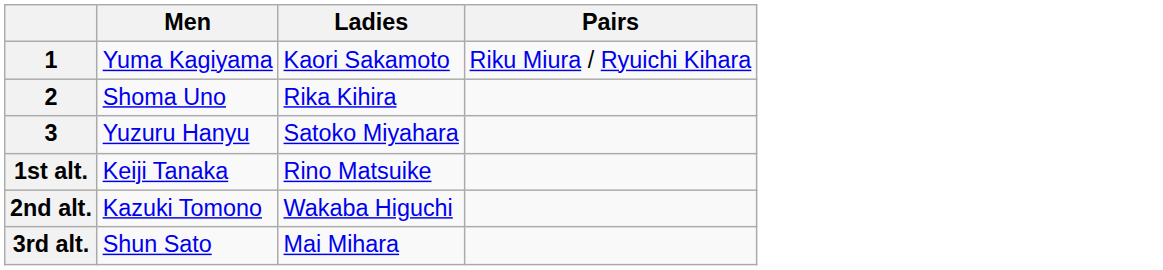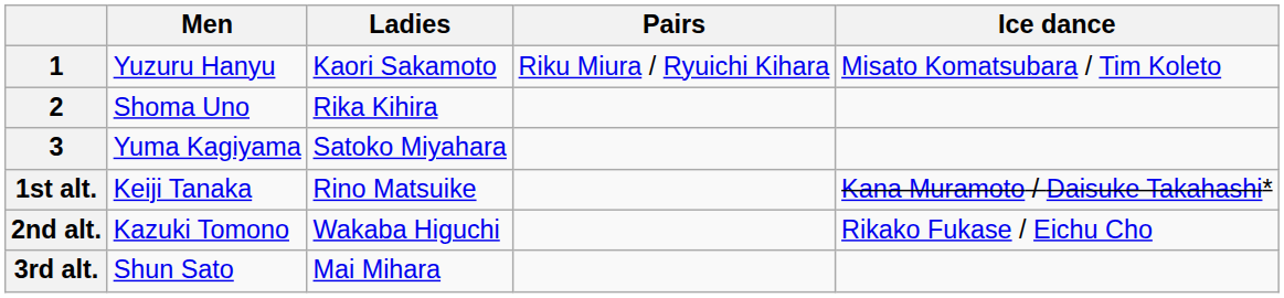 <table class="wikitable">
 <tr>
 <th></th>
 <th>Men</th>
 <th>Ladies</th>
 <th>Pairs</th>
+<th>Ice dance</th>
 </tr>
 <tr>
 <th>1</th>
-<td><a href='#'>Yuma Kagiyama</a></td>
+<td><a href='#'>Yuzuru Hanyu</a></td>
 <td><a href='#'>Kaori Sakamoto</a></td>
 <td><a href='#'>Riku Miura</a> / <a href='#'>Ryuichi Kihara</a></td>
+<td><a href='#'>Misato Komatsubara</a> / <a href='#'>Tim Koleto</a></td>
 </tr>
 <tr>
 <th>2</th>
 <td><a href='#'>Shoma Uno</a></td>
 <td><a href='#'>Rika Kihira</a></td>
 <td></td>
+<td></td>
 </tr>
 <tr>
 <th>3</th>
-<td><a href='#'>Yuzuru Hanyu</a></td>
+<td><a href='#'>Yuma Kagiyama</a></td>
 <td><a href='#'>Satoko Miyahara</a></td>
+<td></td>
 <td></td>
 </tr>
 <tr>
 <th>1st alt.</th>
 <td><a href='#'>Keiji Tanaka</a></td>
 <td><a href='#'>Rino Matsuike</a></td>
 <td></td>
+<td><s><a href='#'>Kana Muramoto</a> / <a href='#'>Daisuke Takahashi</a>*</s></td>
 </tr>
 <tr>
 <th>2nd alt.</th>
 <td><a href='#'>Kazuki Tomono</a></td>
 <td><a href='#'>Wakaba Higuchi</a></td>
 <td></td>
+<td><a href='#'>Rikako Fukase</a> / <a href='#'>Eichu Cho</a></td>
 </tr>
 <tr>
 <th>3rd alt.</th>
 <td><a href='#'>Shun Sato</a></td>
 <td><a href='#'>Mai Mihara</a></td>
 <td></td>
+<td></td>
 </tr>
 </table>
